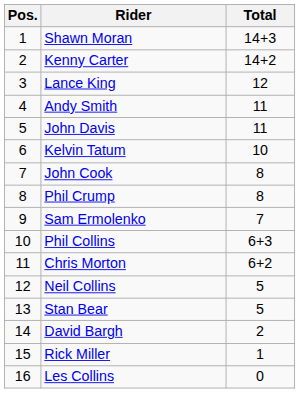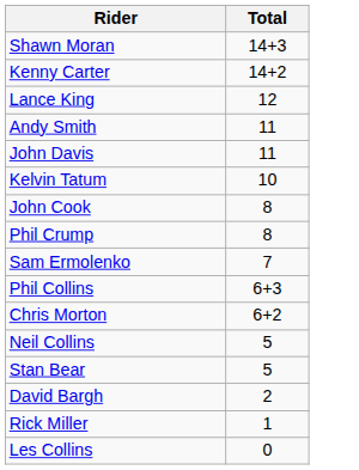 <table class=wikitable>
 <tr>
-<th width=25px>Pos.</th>
 <th width=200px>Rider</th>
 <th width=70px>Total</th>
 </tr>
 <tr align=center >
-<td>1</td>
 <td align=left> <a href='#'>Shawn Moran</a></td>
 <td>14+3</td>
 </tr>
 <tr align=center >
-<td>2</td>
 <td align=left> <a href='#'>Kenny Carter</a></td>
 <td>14+2</td>
 </tr>
 <tr align=center >
-<td>3</td>
 <td align=left> <a href='#'>Lance King</a></td>
 <td>12</td>
 </tr>
 <tr align=center >
-<td>4</td>
 <td align=left> <a href='#'>Andy Smith</a></td>
 <td>11</td>
 </tr>
 <tr align=center >
-<td>5</td>
 <td align=left> <a href='#'>John Davis</a></td>
 <td>11</td>
 </tr>
 <tr align=center >
-<td>6</td>
 <td align=left> <a href='#'>Kelvin Tatum</a></td>
 <td>10</td>
 </tr>
 <tr align=center >
-<td>7</td>
 <td align=left> <a href='#'>John Cook</a></td>
 <td>8</td>
 </tr>
 <tr align=center >
-<td>8</td>
 <td align=left> <a href='#'>Phil Crump</a></td>
 <td>8</td>
 </tr>
 <tr align=center >
-<td>9</td>
 <td align=left> <a href='#'>Sam Ermolenko</a></td>
 <td>7</td>
 </tr>
 <tr align=center >
-<td>10</td>
 <td align=left> <a href='#'>Phil Collins</a></td>
 <td>6+3</td>
 </tr>
 <tr align=center >
-<td>11</td>
 <td align=left> <a href='#'>Chris Morton</a></td>
 <td>6+2</td>
 </tr>
 <tr align=center>
-<td>12</td>
 <td align=left> <a href='#'>Neil Collins</a></td>
 <td>5</td>
 </tr>
 <tr align=center>
-<td>13</td>
 <td align=left> <a href='#'>Stan Bear</a></td>
 <td>5</td>
 </tr>
 <tr align=center>
-<td>14</td>
 <td align=left> <a href='#'>David Bargh</a></td>
 <td>2</td>
 </tr>
 <tr align=center>
-<td>15</td>
 <td align=left> <a href='#'>Rick Miller</a></td>
 <td>1</td>
 </tr>
 <tr align=center>
-<td>16</td>
 <td align=left> <a href='#'>Les Collins</a></td>
 <td>0</td>
 </tr>
 </table>
